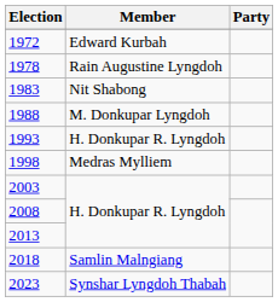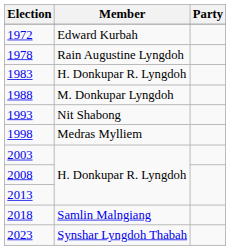 <table class="wikitable sortable">
 <tr>
 <th>Election</th>
 <th>Member</th>
 <th colspan=2>Party</th>
 </tr>
 <tr>
 </tr>
 <tr>
 <td><a href='#'>1972</a></td>
 <td>Edward Kurbah</td>
 <td></td>
 </tr>
 <tr>
 <td><a href='#'>1978</a></td>
 <td>Rain Augustine Lyngdoh</td>
 <td></td>
 </tr>
 <tr>
 <td><a href='#'>1983</a></td>
-<td>Nit Shabong</td>
+<td>H. Donkupar R. Lyngdoh</td>
 <td></td>
 </tr>
 <tr>
 <td><a href='#'>1988</a></td>
 <td>M. Donkupar Lyngdoh</td>
 <td></td>
 </tr>
 <tr>
 <td><a href='#'>1993</a></td>
-<td>H. Donkupar R. Lyngdoh</td>
+<td>Nit Shabong</td>
 </tr>
 <tr>
 <td><a href='#'>1998</a></td>
 <td>Medras Mylliem</td>
 <td></td>
 </tr>
 <tr>
 <td><a href='#'>2003</a></td>
 <td rowspan=3>H. Donkupar R. Lyngdoh</td>
 <td></td>
 </tr>
 <tr>
 <td><a href='#'>2008</a></td>
 </tr>
 <tr>
 <td><a href='#'>2013</a></td>
 </tr>
 <tr>
 <td><a href='#'>2018</a></td>
 <td><a href='#'>Samlin Malngiang</a></td>
 <td></td>
 </tr>
 <tr>
 <td><a href='#'>2023</a></td>
 <td><a href='#'>Synshar Lyngdoh Thabah</a></td>
 <td></td>
 </tr>
 </table>
